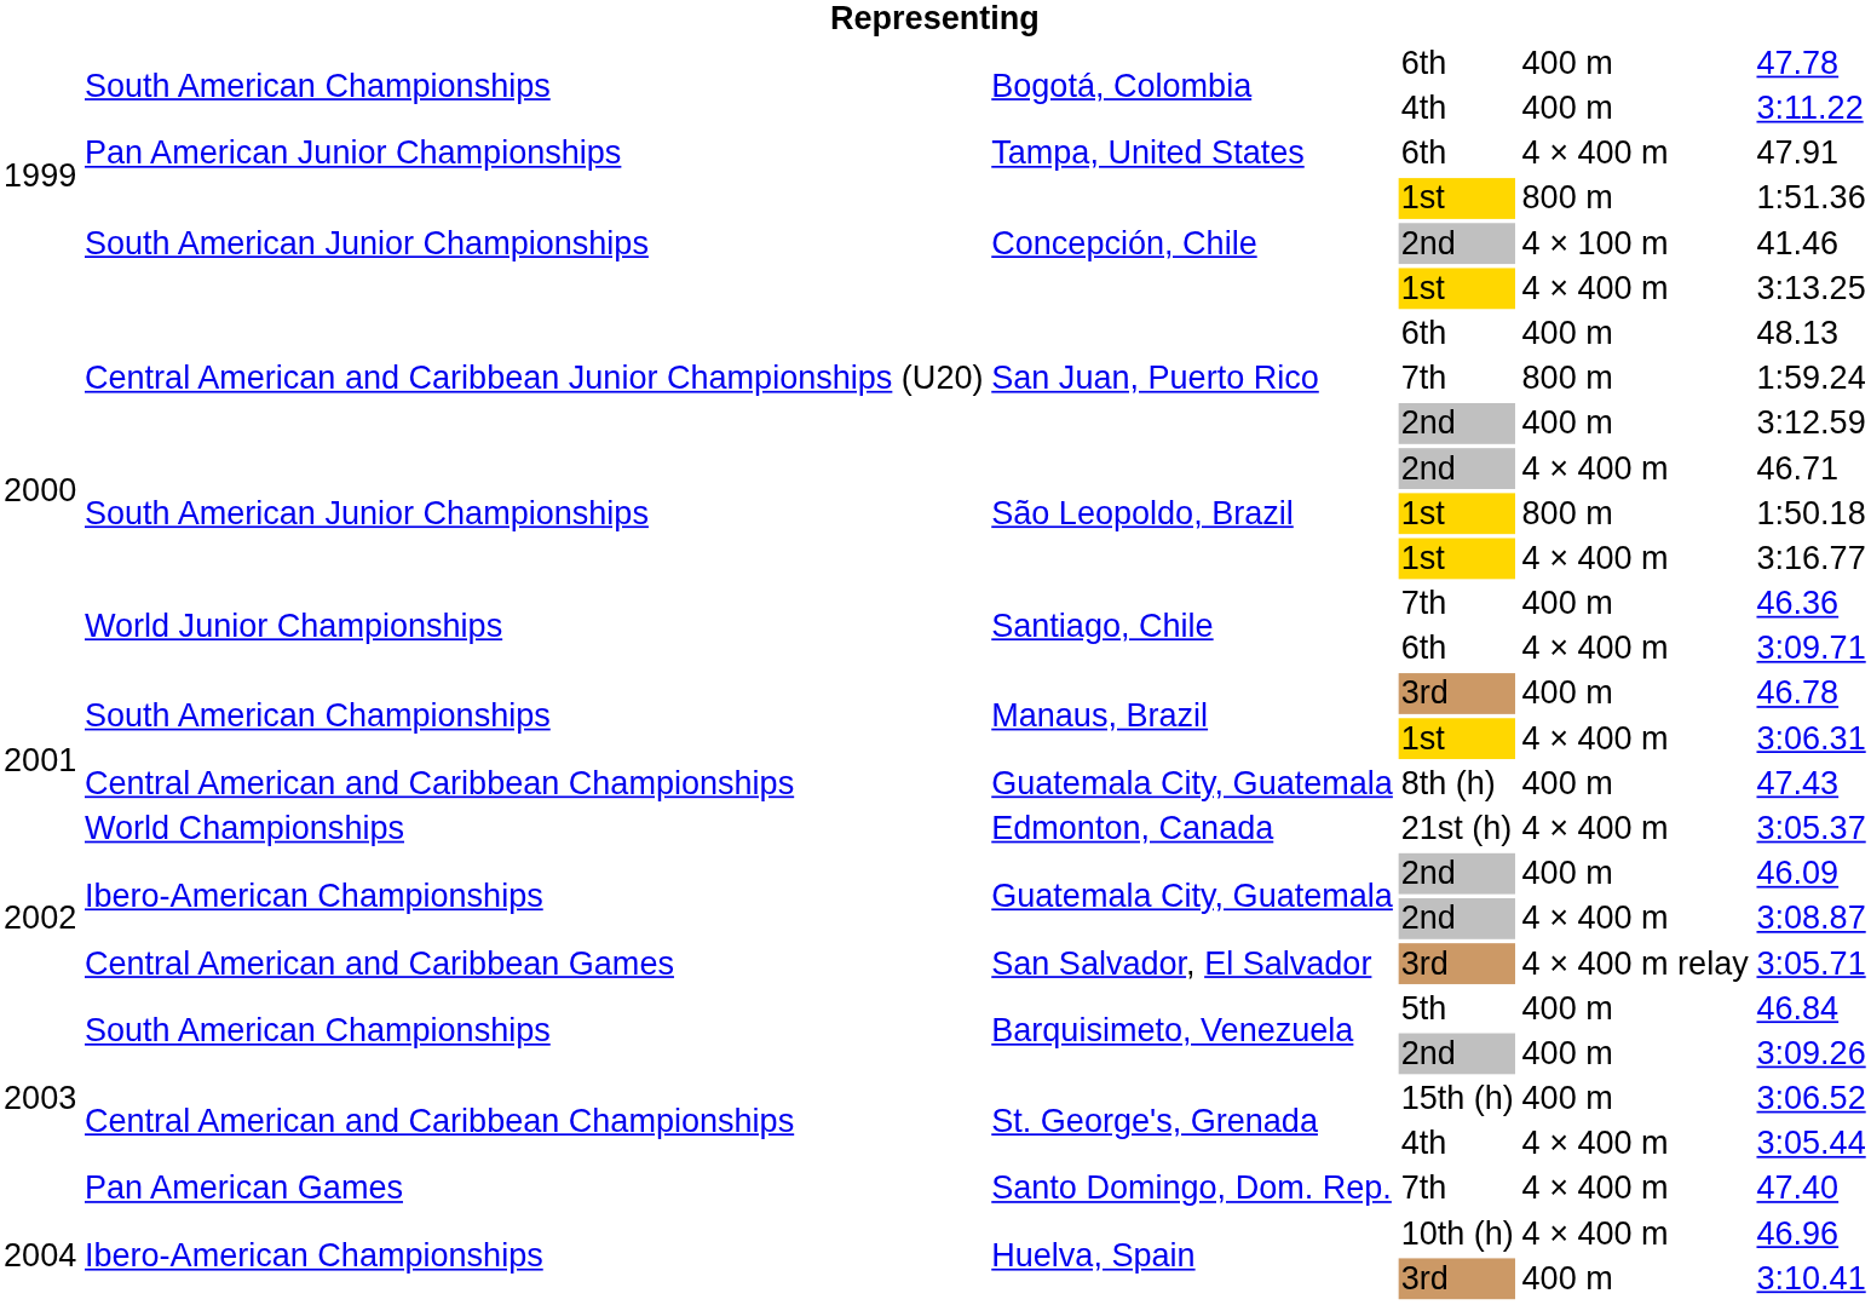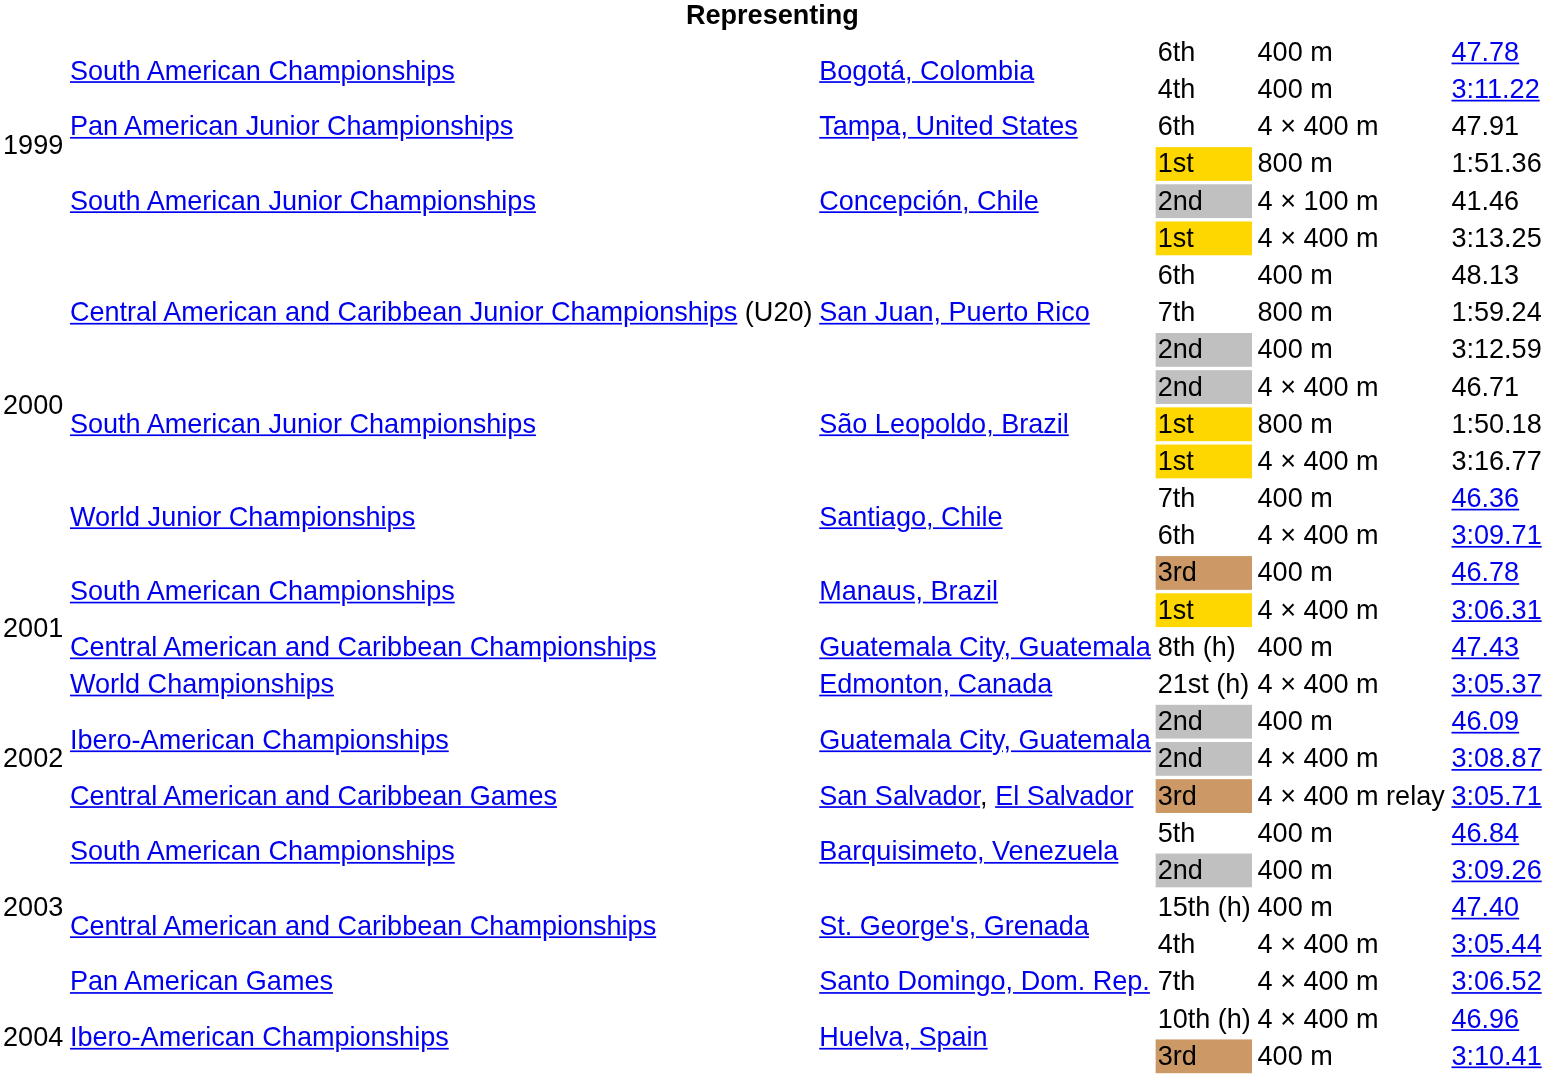 <table>
 <tr>
 <th colspan="6">Representing </th>
 </tr>
 <tr>
 <td rowspan=6>1999</td>
 <td rowspan=2><a href='#'>South American Championships</a></td>
 <td rowspan=2><a href='#'>Bogotá, Colombia</a></td>
 <td>6th</td>
 <td>400 m</td>
 <td><a href='#'>47.78</a></td>
 </tr>
 <tr>
 <td>4th</td>
 <td>400 m</td>
 <td><a href='#'>3:11.22</a></td>
 </tr>
 <tr>
 <td><a href='#'>Pan American Junior Championships</a></td>
 <td><a href='#'>Tampa, United States</a></td>
 <td>6th</td>
 <td>4 × 400 m</td>
 <td>47.91</td>
 </tr>
 <tr>
 <td rowspan=3><a href='#'>South American Junior Championships</a></td>
 <td rowspan=3><a href='#'>Concepción, Chile</a></td>
 <td bgcolor=gold>1st</td>
 <td>800 m</td>
 <td>1:51.36</td>
 </tr>
 <tr>
 <td bgcolor=silver>2nd</td>
 <td>4 × 100 m</td>
 <td>41.46</td>
 </tr>
 <tr>
 <td bgcolor=gold>1st</td>
 <td>4 × 400 m</td>
 <td>3:13.25</td>
 </tr>
 <tr>
 <td rowspan=8>2000</td>
 <td rowspan=3><a href='#'>Central American and Caribbean Junior Championships</a> (U20)</td>
 <td rowspan=3><a href='#'>San Juan, Puerto Rico</a></td>
 <td>6th</td>
 <td>400 m</td>
 <td>48.13</td>
 </tr>
 <tr>
 <td>7th</td>
 <td>800 m</td>
 <td>1:59.24</td>
 </tr>
 <tr>
 <td bgcolor=silver>2nd</td>
 <td>400 m</td>
 <td>3:12.59</td>
 </tr>
 <tr>
 <td rowspan=3><a href='#'>South American Junior Championships</a></td>
 <td rowspan=3><a href='#'>São Leopoldo, Brazil</a></td>
 <td bgcolor=silver>2nd</td>
 <td>4 × 400 m</td>
 <td>46.71</td>
 </tr>
 <tr>
 <td bgcolor=gold>1st</td>
 <td>800 m</td>
 <td>1:50.18</td>
 </tr>
 <tr>
 <td bgcolor=gold>1st</td>
 <td>4 × 400 m</td>
 <td>3:16.77</td>
 </tr>
 <tr>
 <td rowspan=2><a href='#'>World Junior Championships</a></td>
 <td rowspan=2><a href='#'>Santiago, Chile</a></td>
 <td>7th</td>
 <td>400 m</td>
 <td><a href='#'>46.36</a></td>
 </tr>
 <tr>
 <td>6th</td>
 <td>4 × 400 m</td>
 <td><a href='#'>3:09.71</a></td>
 </tr>
 <tr>
 <td rowspan=4>2001</td>
 <td rowspan=2><a href='#'>South American Championships</a></td>
 <td rowspan=2><a href='#'>Manaus, Brazil</a></td>
 <td bgcolor=cc9966>3rd</td>
 <td>400 m</td>
 <td><a href='#'>46.78</a></td>
 </tr>
 <tr>
 <td bgcolor=gold>1st</td>
 <td>4 × 400 m</td>
 <td><a href='#'>3:06.31</a></td>
 </tr>
 <tr>
 <td><a href='#'>Central American and Caribbean Championships</a></td>
 <td><a href='#'>Guatemala City, Guatemala</a></td>
 <td>8th (h)</td>
 <td>400 m</td>
 <td><a href='#'>47.43</a></td>
 </tr>
 <tr>
 <td><a href='#'>World Championships</a></td>
 <td><a href='#'>Edmonton, Canada</a></td>
 <td>21st (h)</td>
 <td>4 × 400 m</td>
 <td><a href='#'>3:05.37</a></td>
 </tr>
 <tr>
 <td rowspan=3>2002</td>
 <td rowspan=2><a href='#'>Ibero-American Championships</a></td>
 <td rowspan=2><a href='#'>Guatemala City, Guatemala</a></td>
 <td bgcolor=silver>2nd</td>
 <td>400 m</td>
 <td><a href='#'>46.09</a></td>
 </tr>
 <tr>
 <td bgcolor=silver>2nd</td>
 <td>4 × 400 m</td>
 <td><a href='#'>3:08.87</a></td>
 </tr>
 <tr>
 <td><a href='#'>Central American and Caribbean Games</a></td>
 <td><a href='#'>San Salvador</a>, <a href='#'>El Salvador</a></td>
 <td bgcolor="cc9966">3rd</td>
 <td>4 × 400 m relay</td>
 <td><a href='#'>3:05.71</a></td>
 </tr>
 <tr>
 <td rowspan=5>2003</td>
 <td rowspan=2><a href='#'>South American Championships</a></td>
 <td rowspan=2><a href='#'>Barquisimeto, Venezuela</a></td>
 <td>5th</td>
 <td>400 m</td>
 <td><a href='#'>46.84</a></td>
 </tr>
 <tr>
 <td bgcolor=silver>2nd</td>
 <td>400 m</td>
 <td><a href='#'>3:09.26</a></td>
 </tr>
 <tr>
 <td rowspan=2><a href='#'>Central American and Caribbean Championships</a></td>
 <td rowspan=2><a href='#'>St. George's, Grenada</a></td>
 <td>15th (h)</td>
 <td>400 m</td>
-<td><a href='#'>3:06.52</a></td>
+<td><a href='#'>47.40</a></td>
 </tr>
 <tr>
 <td>4th</td>
 <td>4 × 400 m</td>
 <td><a href='#'>3:05.44</a></td>
 </tr>
 <tr>
 <td><a href='#'>Pan American Games</a></td>
 <td><a href='#'>Santo Domingo, Dom. Rep.</a></td>
 <td>7th</td>
 <td>4 × 400 m</td>
-<td><a href='#'>47.40</a></td>
+<td><a href='#'>3:06.52</a></td>
 </tr>
 <tr>
 <td rowspan=2>2004</td>
 <td rowspan=2><a href='#'>Ibero-American Championships</a></td>
 <td rowspan=2><a href='#'>Huelva, Spain</a></td>
 <td>10th (h)</td>
 <td>4 × 400 m</td>
 <td><a href='#'>46.96</a></td>
 </tr>
 <tr>
 <td bgcolor=cc9966>3rd</td>
 <td>400 m</td>
 <td><a href='#'>3:10.41</a></td>
 </tr>
 </table>
